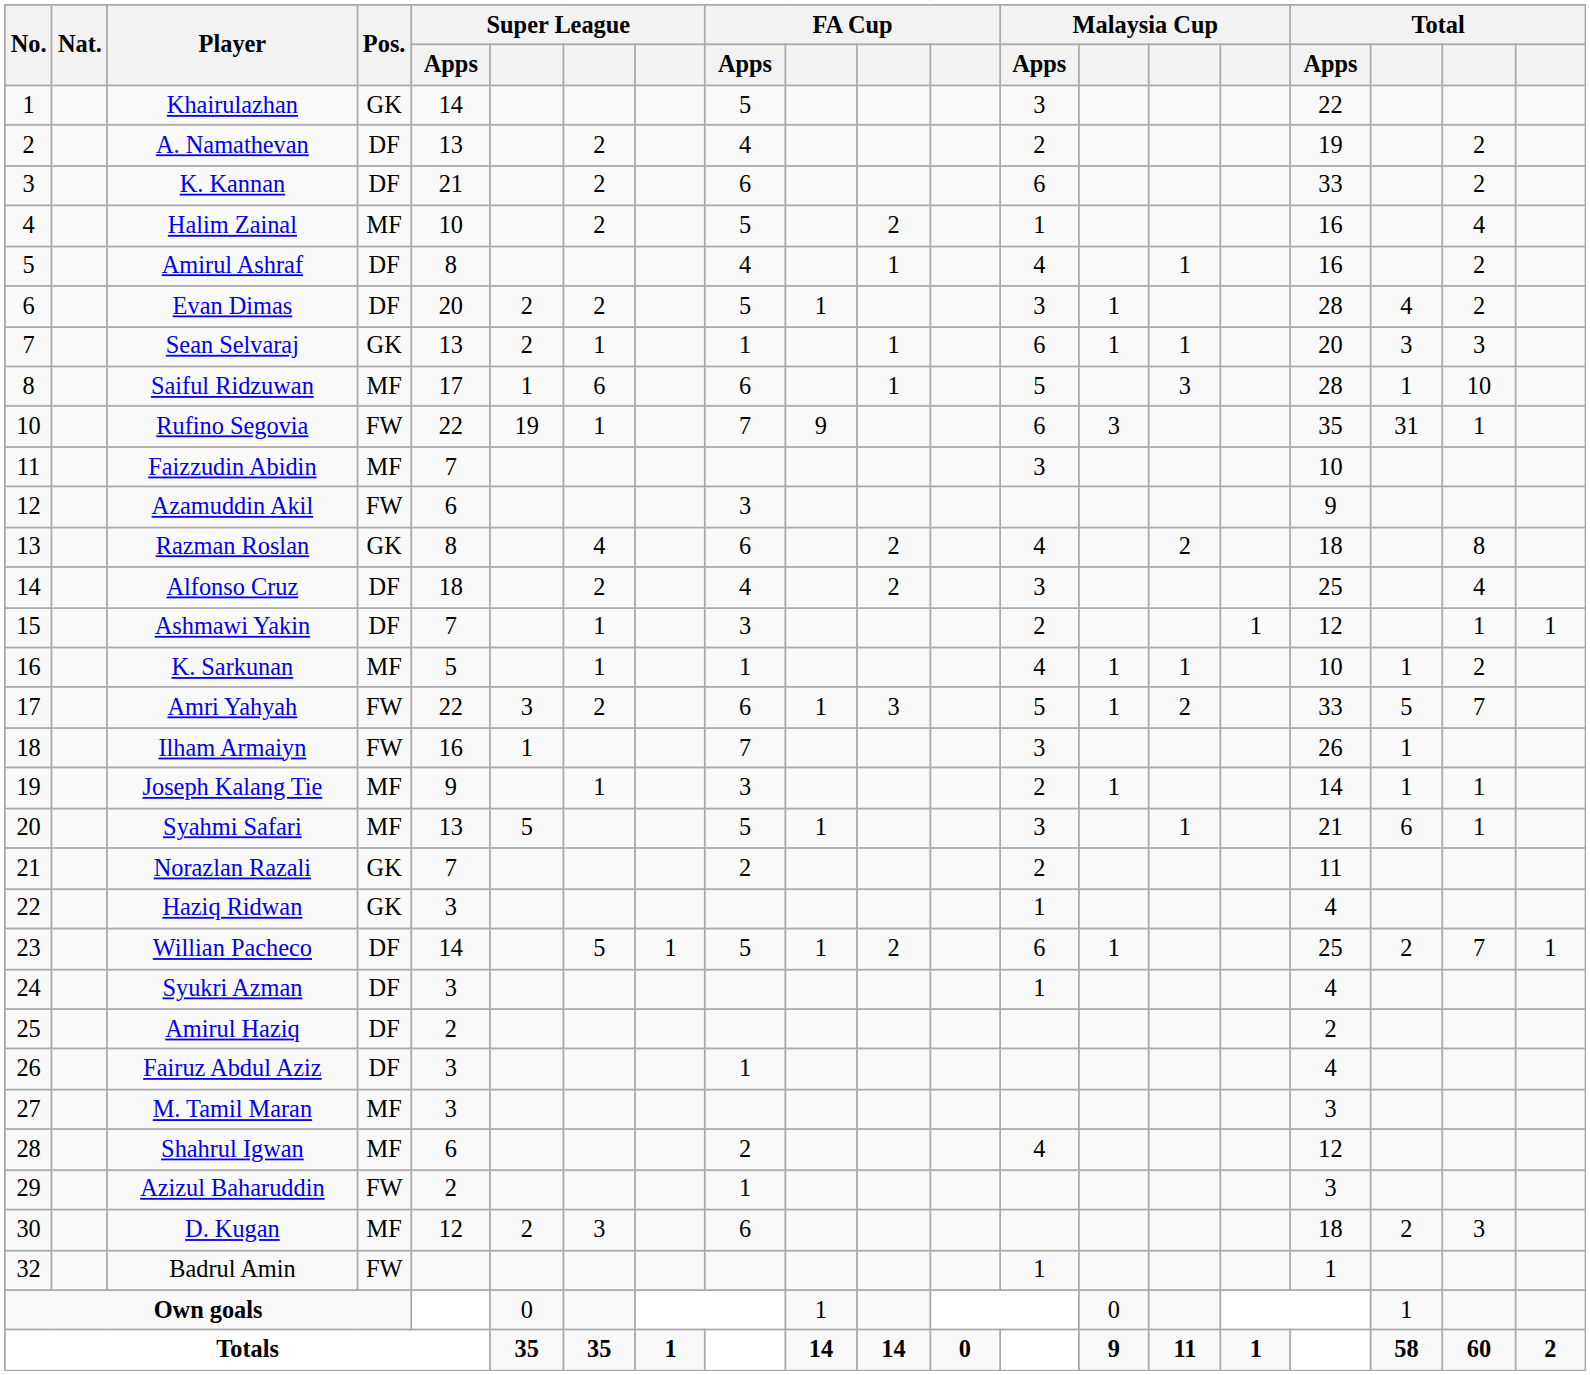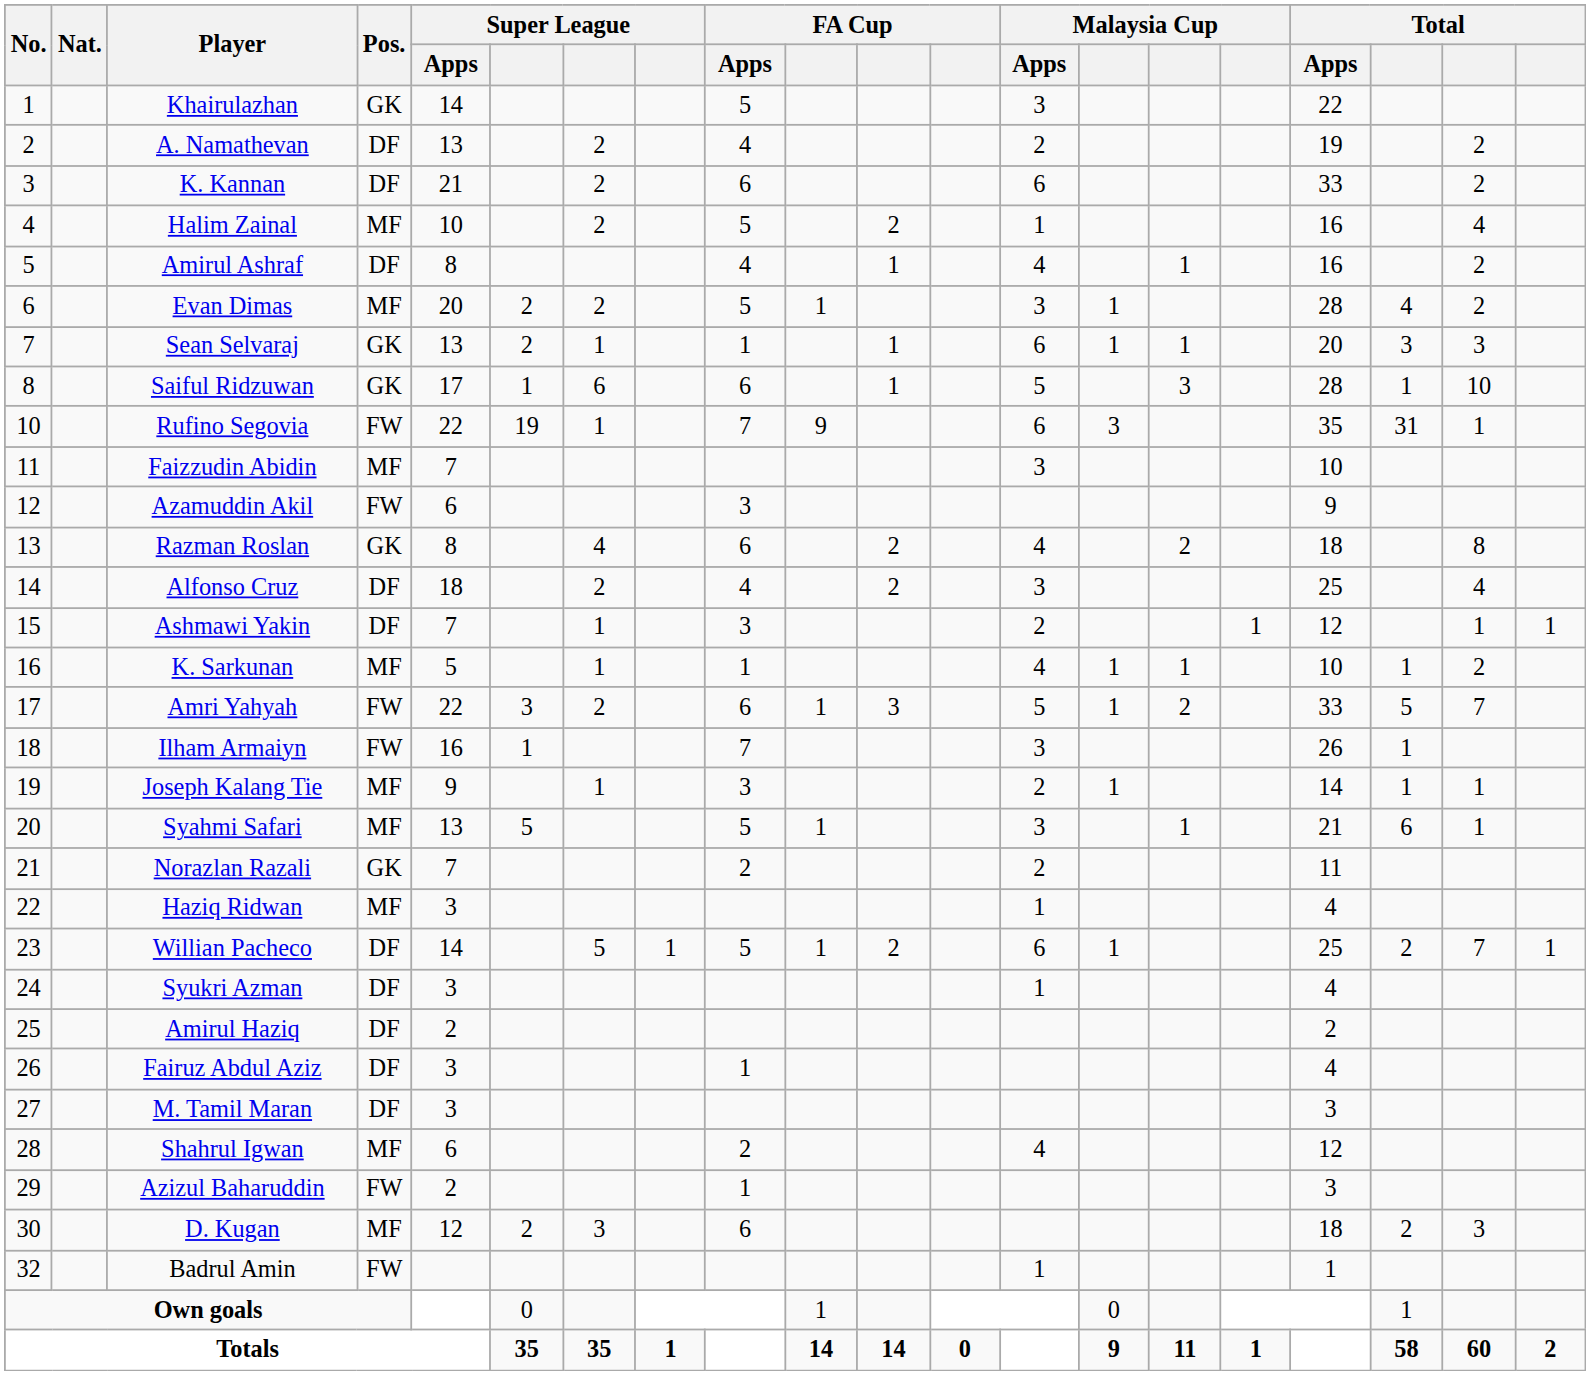 <table class="wikitable sortable alternance" style="text-align:center;width:100%;font-size:85%;">
 <tr>
 <th rowspan=2 style="width:5px;">No.</th>
 <th rowspan=2 style="width:5px;">Nat.</th>
 <th rowspan=2 scope=col style="width:150px">Player</th>
 <th rowspan=2 style="width:5px;">Pos.</th>
 <th colspan="4">Super League</th>
 <th colspan="4">FA Cup</th>
 <th colspan="4">Malaysia Cup</th>
 <th colspan="4">Total</th>
 </tr>
 <tr style="text-align:center;">
 <th width=40>Apps</th>
 <th width=40></th>
 <th width=40></th>
 <th width=40></th>
 <th width=40>Apps</th>
 <th width=40></th>
 <th width=40></th>
 <th width=40></th>
 <th width=40>Apps</th>
 <th width=40></th>
 <th width=40></th>
 <th width=40></th>
 <th width=40>Apps</th>
 <th width=40></th>
 <th width=40></th>
 <th width=40></th>
 </tr>
 <tr>
 <td>1</td>
 <td></td>
 <td><a href='#'>Khairulazhan</a></td>
 <td>GK</td>
 <td>14</td>
 <td></td>
 <td></td>
 <td></td>
 <td>5</td>
 <td></td>
 <td></td>
 <td></td>
 <td>3</td>
 <td></td>
 <td></td>
 <td></td>
 <td>22</td>
 <td></td>
 <td></td>
 <td></td>
 </tr>
 <tr>
 <td>2</td>
 <td></td>
 <td><a href='#'>A. Namathevan</a></td>
 <td>DF</td>
 <td>13</td>
 <td></td>
 <td>2</td>
 <td></td>
 <td>4</td>
 <td></td>
 <td></td>
 <td></td>
 <td>2</td>
 <td></td>
 <td></td>
 <td></td>
 <td>19</td>
 <td></td>
 <td>2</td>
 <td></td>
 </tr>
 <tr>
 <td>3</td>
 <td></td>
 <td><a href='#'>K. Kannan</a></td>
 <td>DF</td>
 <td>21</td>
 <td></td>
 <td>2</td>
 <td></td>
 <td>6</td>
 <td></td>
 <td></td>
 <td></td>
 <td>6</td>
 <td></td>
 <td></td>
 <td></td>
 <td>33</td>
 <td></td>
 <td>2</td>
 <td></td>
 </tr>
 <tr>
 <td>4</td>
 <td></td>
 <td><a href='#'>Halim Zainal</a></td>
 <td>MF</td>
 <td>10</td>
 <td></td>
 <td>2</td>
 <td></td>
 <td>5</td>
 <td></td>
 <td>2</td>
 <td></td>
 <td>1</td>
 <td></td>
 <td></td>
 <td></td>
 <td>16</td>
 <td></td>
 <td>4</td>
 <td></td>
 </tr>
 <tr>
 <td>5</td>
 <td></td>
 <td><a href='#'>Amirul Ashraf</a></td>
 <td>DF</td>
 <td>8</td>
 <td></td>
 <td></td>
 <td></td>
 <td>4</td>
 <td></td>
 <td>1</td>
 <td></td>
 <td>4</td>
 <td></td>
 <td>1</td>
 <td></td>
 <td>16</td>
 <td></td>
 <td>2</td>
 <td></td>
 </tr>
 <tr>
 <td>6</td>
 <td></td>
 <td><a href='#'>Evan Dimas</a></td>
-<td>DF</td>
+<td>MF</td>
 <td>20</td>
 <td>2</td>
 <td>2</td>
 <td></td>
 <td>5</td>
 <td>1</td>
 <td></td>
 <td></td>
 <td>3</td>
 <td>1</td>
 <td></td>
 <td></td>
 <td>28</td>
 <td>4</td>
 <td>2</td>
 <td></td>
 </tr>
 <tr>
 <td>7</td>
 <td></td>
 <td><a href='#'>Sean Selvaraj</a></td>
 <td>GK</td>
 <td>13</td>
 <td>2</td>
 <td>1</td>
 <td></td>
 <td>1</td>
 <td></td>
 <td>1</td>
 <td></td>
 <td>6</td>
 <td>1</td>
 <td>1</td>
 <td></td>
 <td>20</td>
 <td>3</td>
 <td>3</td>
 <td></td>
 </tr>
 <tr>
 <td>8</td>
 <td></td>
 <td><a href='#'>Saiful Ridzuwan</a></td>
-<td>MF</td>
+<td>GK</td>
 <td>17</td>
 <td>1</td>
 <td>6</td>
 <td></td>
 <td>6</td>
 <td></td>
 <td>1</td>
 <td></td>
 <td>5</td>
 <td></td>
 <td>3</td>
 <td></td>
 <td>28</td>
 <td>1</td>
 <td>10</td>
 <td></td>
 </tr>
 <tr>
 <td>10</td>
 <td></td>
 <td><a href='#'>Rufino Segovia</a></td>
 <td>FW</td>
 <td>22</td>
 <td>19</td>
 <td>1</td>
 <td></td>
 <td>7</td>
 <td>9</td>
 <td></td>
 <td></td>
 <td>6</td>
 <td>3</td>
 <td></td>
 <td></td>
 <td>35</td>
 <td>31</td>
 <td>1</td>
 <td></td>
 </tr>
 <tr>
 <td>11</td>
 <td></td>
 <td><a href='#'>Faizzudin Abidin</a></td>
 <td>MF</td>
 <td>7</td>
 <td></td>
 <td></td>
 <td></td>
 <td></td>
 <td></td>
 <td></td>
 <td></td>
 <td>3</td>
 <td></td>
 <td></td>
 <td></td>
 <td>10</td>
 <td></td>
 <td></td>
 <td></td>
 </tr>
 <tr>
 <td>12</td>
 <td></td>
 <td><a href='#'>Azamuddin Akil</a></td>
 <td>FW</td>
 <td>6</td>
 <td></td>
 <td></td>
 <td></td>
 <td>3</td>
 <td></td>
 <td></td>
 <td></td>
 <td></td>
 <td></td>
 <td></td>
 <td></td>
 <td>9</td>
 <td></td>
 <td></td>
 <td></td>
 </tr>
 <tr>
 <td>13</td>
 <td></td>
 <td><a href='#'>Razman Roslan</a></td>
 <td>GK</td>
 <td>8</td>
 <td></td>
 <td>4</td>
 <td></td>
 <td>6</td>
 <td></td>
 <td>2</td>
 <td></td>
 <td>4</td>
 <td></td>
 <td>2</td>
 <td></td>
 <td>18</td>
 <td></td>
 <td>8</td>
 <td></td>
 </tr>
 <tr>
 <td>14</td>
 <td></td>
 <td><a href='#'>Alfonso Cruz</a></td>
 <td>DF</td>
 <td>18</td>
 <td></td>
 <td>2</td>
 <td></td>
 <td>4</td>
 <td></td>
 <td>2</td>
 <td></td>
 <td>3</td>
 <td></td>
 <td></td>
 <td></td>
 <td>25</td>
 <td></td>
 <td>4</td>
 <td></td>
 </tr>
 <tr>
 <td>15</td>
 <td></td>
 <td><a href='#'>Ashmawi Yakin</a></td>
 <td>DF</td>
 <td>7</td>
 <td></td>
 <td>1</td>
 <td></td>
 <td>3</td>
 <td></td>
 <td></td>
 <td></td>
 <td>2</td>
 <td></td>
 <td></td>
 <td>1</td>
 <td>12</td>
 <td></td>
 <td>1</td>
 <td>1</td>
 </tr>
 <tr>
 <td>16</td>
 <td></td>
 <td><a href='#'>K. Sarkunan</a></td>
 <td>MF</td>
 <td>5</td>
 <td></td>
 <td>1</td>
 <td></td>
 <td>1</td>
 <td></td>
 <td></td>
 <td></td>
 <td>4</td>
 <td>1</td>
 <td>1</td>
 <td></td>
 <td>10</td>
 <td>1</td>
 <td>2</td>
 <td></td>
 </tr>
 <tr>
 <td>17</td>
 <td></td>
 <td><a href='#'>Amri Yahyah</a></td>
 <td>FW</td>
 <td>22</td>
 <td>3</td>
 <td>2</td>
 <td></td>
 <td>6</td>
 <td>1</td>
 <td>3</td>
 <td></td>
 <td>5</td>
 <td>1</td>
 <td>2</td>
 <td></td>
 <td>33</td>
 <td>5</td>
 <td>7</td>
 <td></td>
 </tr>
 <tr>
 <td>18</td>
 <td></td>
 <td><a href='#'>Ilham Armaiyn</a></td>
 <td>FW</td>
 <td>16</td>
 <td>1</td>
 <td></td>
 <td></td>
 <td>7</td>
 <td></td>
 <td></td>
 <td></td>
 <td>3</td>
 <td></td>
 <td></td>
 <td></td>
 <td>26</td>
 <td>1</td>
 <td></td>
 <td></td>
 </tr>
 <tr>
 <td>19</td>
 <td></td>
 <td><a href='#'>Joseph Kalang Tie</a></td>
 <td>MF</td>
 <td>9</td>
 <td></td>
 <td>1</td>
 <td></td>
 <td>3</td>
 <td></td>
 <td></td>
 <td></td>
 <td>2</td>
 <td>1</td>
 <td></td>
 <td></td>
 <td>14</td>
 <td>1</td>
 <td>1</td>
 <td></td>
 </tr>
 <tr>
 <td>20</td>
 <td></td>
 <td><a href='#'>Syahmi Safari</a></td>
 <td>MF</td>
 <td>13</td>
 <td>5</td>
 <td></td>
 <td></td>
 <td>5</td>
 <td>1</td>
 <td></td>
 <td></td>
 <td>3</td>
 <td></td>
 <td>1</td>
 <td></td>
 <td>21</td>
 <td>6</td>
 <td>1</td>
 <td></td>
 </tr>
 <tr>
 <td>21</td>
 <td></td>
 <td><a href='#'>Norazlan Razali</a></td>
 <td>GK</td>
 <td>7</td>
 <td></td>
 <td></td>
 <td></td>
 <td>2</td>
 <td></td>
 <td></td>
 <td></td>
 <td>2</td>
 <td></td>
 <td></td>
 <td></td>
 <td>11</td>
 <td></td>
 <td></td>
 <td></td>
 </tr>
 <tr>
 <td>22</td>
 <td></td>
 <td><a href='#'>Haziq Ridwan</a></td>
-<td>GK</td>
+<td>MF</td>
 <td>3</td>
 <td></td>
 <td></td>
 <td></td>
 <td></td>
 <td></td>
 <td></td>
 <td></td>
 <td>1</td>
 <td></td>
 <td></td>
 <td></td>
 <td>4</td>
 <td></td>
 <td></td>
 <td></td>
 </tr>
 <tr>
 <td>23</td>
 <td></td>
 <td><a href='#'>Willian Pacheco</a></td>
 <td>DF</td>
 <td>14</td>
 <td></td>
 <td>5</td>
 <td>1</td>
 <td>5</td>
 <td>1</td>
 <td>2</td>
 <td></td>
 <td>6</td>
 <td>1</td>
 <td></td>
 <td></td>
 <td>25</td>
 <td>2</td>
 <td>7</td>
 <td>1</td>
 </tr>
 <tr>
 <td>24</td>
 <td></td>
 <td><a href='#'>Syukri Azman</a></td>
 <td>DF</td>
 <td>3</td>
 <td></td>
 <td></td>
 <td></td>
 <td></td>
 <td></td>
 <td></td>
 <td></td>
 <td>1</td>
 <td></td>
 <td></td>
 <td></td>
 <td>4</td>
 <td></td>
 <td></td>
 <td></td>
 </tr>
 <tr>
 <td>25</td>
 <td></td>
 <td><a href='#'>Amirul Haziq</a></td>
 <td>DF</td>
 <td>2</td>
 <td></td>
 <td></td>
 <td></td>
 <td></td>
 <td></td>
 <td></td>
 <td></td>
 <td></td>
 <td></td>
 <td></td>
 <td></td>
 <td>2</td>
 <td></td>
 <td></td>
 <td></td>
 </tr>
 <tr>
 <td>26</td>
 <td></td>
 <td><a href='#'>Fairuz Abdul Aziz</a></td>
 <td>DF</td>
 <td>3</td>
 <td></td>
 <td></td>
 <td></td>
 <td>1</td>
 <td></td>
 <td></td>
 <td></td>
 <td></td>
 <td></td>
 <td></td>
 <td></td>
 <td>4</td>
 <td></td>
 <td></td>
 <td></td>
 </tr>
 <tr>
 <td>27</td>
 <td></td>
 <td><a href='#'>M. Tamil Maran</a></td>
-<td>MF</td>
+<td>DF</td>
 <td>3</td>
 <td></td>
 <td></td>
 <td></td>
 <td></td>
 <td></td>
 <td></td>
 <td></td>
 <td></td>
 <td></td>
 <td></td>
 <td></td>
 <td>3</td>
 <td></td>
 <td></td>
 <td></td>
 </tr>
 <tr>
 <td>28</td>
 <td></td>
 <td><a href='#'>Shahrul Igwan</a></td>
 <td>MF</td>
 <td>6</td>
 <td></td>
 <td></td>
 <td></td>
 <td>2</td>
 <td></td>
 <td></td>
 <td></td>
 <td>4</td>
 <td></td>
 <td></td>
 <td></td>
 <td>12</td>
 <td></td>
 <td></td>
 <td></td>
 </tr>
 <tr>
 <td>29</td>
 <td></td>
 <td><a href='#'>Azizul Baharuddin</a></td>
 <td>FW</td>
 <td>2</td>
 <td></td>
 <td></td>
 <td></td>
 <td>1</td>
 <td></td>
 <td></td>
 <td></td>
 <td></td>
 <td></td>
 <td></td>
 <td></td>
 <td>3</td>
 <td></td>
 <td></td>
 <td></td>
 </tr>
 <tr>
 <td>30</td>
 <td></td>
 <td><a href='#'>D. Kugan</a></td>
 <td>MF</td>
 <td>12</td>
 <td>2</td>
 <td>3</td>
 <td></td>
 <td>6</td>
 <td></td>
 <td></td>
 <td></td>
 <td></td>
 <td></td>
 <td></td>
 <td></td>
 <td>18</td>
 <td>2</td>
 <td>3</td>
 <td></td>
 </tr>
 <tr>
 <td>32</td>
 <td></td>
 <td>Badrul Amin</td>
 <td>FW</td>
 <td></td>
 <td></td>
 <td></td>
 <td></td>
 <td></td>
 <td></td>
 <td></td>
 <td></td>
 <td>1</td>
 <td></td>
 <td></td>
 <td></td>
 <td>1</td>
 <td></td>
 <td></td>
 <td></td>
 </tr>
 <tr class="sortbottom">
 <td colspan="4"><strong>Own goals</strong></td>
 <td ! style="background:white; text-align: center;"></td>
 <td>0</td>
 <td></td>
 <td ! colspan="2" style="background:white; text-align: center;"></td>
 <td>1</td>
 <td></td>
 <td ! colspan="2" style="background:white; text-align: center;"></td>
 <td>0</td>
 <td></td>
 <td ! colspan="2" style="background:white; text-align: center;"></td>
 <td>1</td>
 <td></td>
 </tr>
 <tr class="sortbottom">
 <td colspan="5"  style="background:white; text-align: center;"><strong>Totals</strong></td>
 <td><strong>35</strong></td>
 <td><strong>35</strong></td>
 <td><strong>1</strong></td>
 <td ! rowspan="1" style="background:white; text-align: center;"></td>
 <td><strong>14</strong></td>
 <td><strong>14</strong></td>
 <td><strong>0</strong></td>
 <td ! rowspan="1" style="background:white; text-align: center;"></td>
 <td><strong>9</strong></td>
 <td><strong>11</strong></td>
 <td><strong>1</strong></td>
 <td ! rowspan="1" style="background:white; text-align: center;"></td>
 <td><strong>58</strong></td>
 <td><strong>60</strong></td>
 <td><strong>2</strong></td>
 </tr>
 </table>
